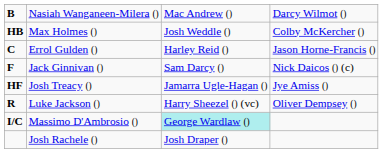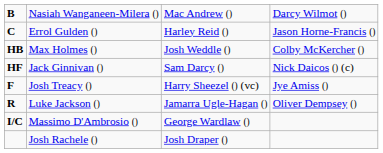 <table class="wikitable">
 <tr>
 <td><strong>B</strong></td>
 <td><a href='#'>Nasiah Wanganeen-Milera</a> <small>()</small></td>
 <td><a href='#'>Mac Andrew</a> <small>()</small></td>
 <td><a href='#'>Darcy Wilmot</a> <small>()</small></td>
 </tr>
 <tr>
+<td><strong>C</strong></td>
+<td><a href='#'>Errol Gulden</a> <small>()</small></td>
+<td><a href='#'>Harley Reid</a>  <small>()</small></td>
+<td><a href='#'>Jason Horne-Francis</a> <small>()</small></td>
+</tr>
+<tr>
 <td><strong>HB</strong></td>
 <td><a href='#'>Max Holmes</a> <small>()</small></td>
 <td><a href='#'>Josh Weddle</a> <small>()</small></td>
 <td><a href='#'>Colby McKercher</a> <small>()</small></td>
 </tr>
 <tr>
-<td><strong>C</strong></td>
-<td><a href='#'>Errol Gulden</a> <small>()</small></td>
-<td><a href='#'>Harley Reid</a>  <small>()</small></td>
-<td><a href='#'>Jason Horne-Francis</a> <small>()</small></td>
-</tr>
-<tr>
-<td><strong>F</strong></td>
+<td><strong>HF</strong></td>
 <td><a href='#'>Jack Ginnivan</a> <small>()</small></td>
 <td><a href='#'>Sam Darcy</a> <small>()</small></td>
 <td><a href='#'>Nick Daicos</a> <small>()</small> (c)</td>
 </tr>
 <tr>
-<td><strong>HF</strong></td>
+<td><strong>F</strong></td>
 <td><a href='#'>Josh Treacy</a> <small>()</small></td>
-<td><a href='#'>Jamarra Ugle-Hagan</a> <small>()</small></td>
+<td><a href='#'>Harry Sheezel</a> <small>()</small> (vc)</td>
 <td><a href='#'>Jye Amiss</a> <small>()</small></td>
 </tr>
 <tr>
 <td><strong>R</strong></td>
 <td><a href='#'>Luke Jackson</a> <small>()</small></td>
-<td><a href='#'>Harry Sheezel</a> <small>()</small> (vc)</td>
+<td><a href='#'>Jamarra Ugle-Hagan</a> <small>()</small></td>
 <td><a href='#'>Oliver Dempsey</a> <small>()</small></td>
 </tr>
 <tr>
 <td><strong>I/C</strong></td>
 <td><a href='#'>Massimo D'Ambrosio</a> <small>()</small></td>
-<td style="background: paleturquoise;"><a href='#'>George Wardlaw</a> <small>()</small></td>
+<td><a href='#'>George Wardlaw</a> <small>()</small></td>
 <td></td>
 </tr>
 <tr>
 <td></td>
 <td><a href='#'>Josh Rachele</a> <small>()</small></td>
 <td><a href='#'>Josh Draper</a> <small>()</small></td>
 <td></td>
 </tr>
 </table>
